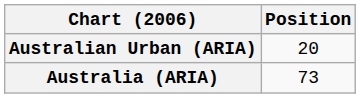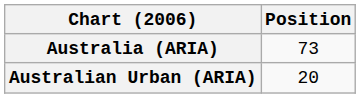 <table class="wikitable plainrowheaders sortable" style="text-align:center">
 <tr>
 <th>Chart (2006)</th>
 <th>Position</th>
 </tr>
 <tr>
+<th scope="row">Australia (ARIA)</th>
+<td>73</td>
+</tr>
+<tr>
 <th scope="row">Australian Urban (ARIA)</th>
 <td>20</td>
 </tr>
-<tr>
-<th scope="row">Australia (ARIA)</th>
-<td>73</td>
-</tr>
 </table>
